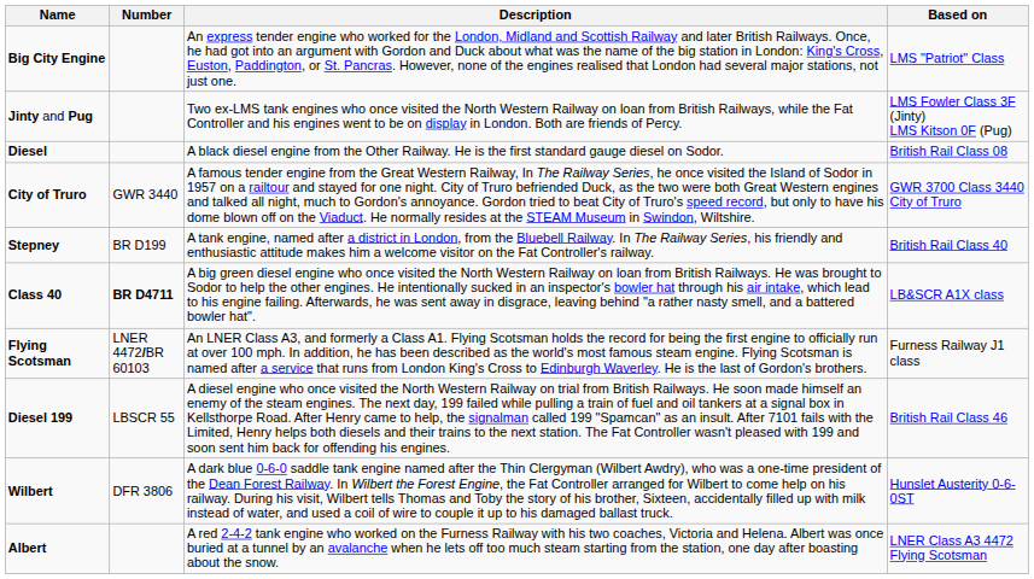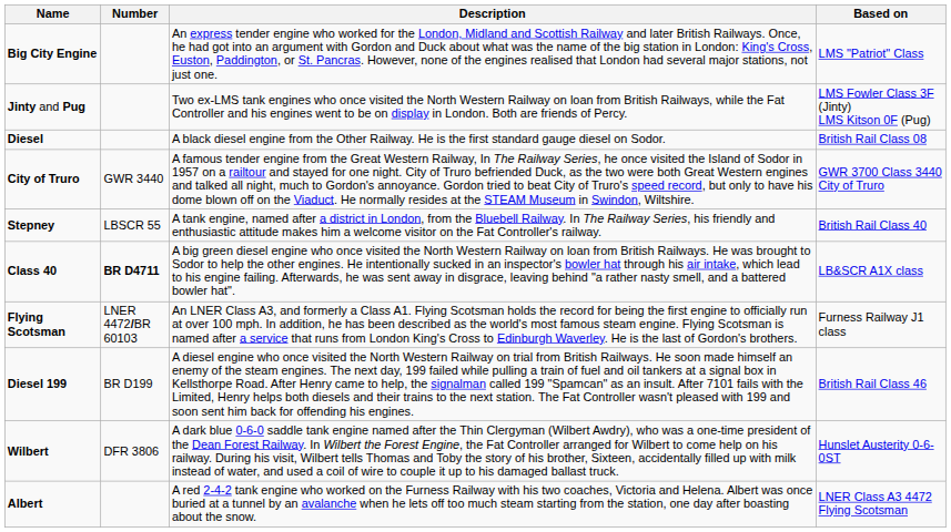 <table class="wikitable">
 <tr>
 <th width=120>Name</th>
 <th>Number</th>
 <th>Description</th>
 <th width=165>Based on</th>
 </tr>
 <tr>
 <td><strong>Big City Engine</strong></td>
 <td></td>
 <td>An <a href='#'>express</a> tender engine who worked for the <a href='#'>London, Midland and Scottish Railway</a> and later British Railways. Once, he had got into an argument with Gordon and Duck about what was the name of the big station in London: <a href='#'>King's Cross</a>, <a href='#'>Euston</a>, <a href='#'>Paddington</a>, or <a href='#'>St. Pancras</a>. However, none of the engines realised that London had several major stations, not just one.</td>
 <td><a href='#'>LMS "Patriot" Class</a></td>
 </tr>
 <tr>
 <td><strong>Jinty</strong> and <strong>Pug</strong></td>
 <td></td>
 <td>Two ex-LMS tank engines who once visited the North Western Railway on loan from British Railways, while the Fat Controller and his engines went to be on <a href='#'>display</a> in London. Both are friends of Percy.</td>
 <td><a href='#'>LMS Fowler Class 3F</a> (Jinty)<br><a href='#'>LMS Kitson 0F</a> (Pug)</td>
 </tr>
 <tr>
 <td><strong>Diesel</strong></td>
 <td></td>
 <td>A black diesel engine from the Other Railway. He is the first standard gauge diesel on Sodor.</td>
 <td><a href='#'>British Rail Class 08</a></td>
 </tr>
 <tr>
 <td><strong>City of Truro</strong></td>
 <td>GWR 3440</td>
 <td>A famous tender engine from the Great Western Railway, In <em>The Railway Series</em>, he once visited the Island of Sodor in 1957 on a <a href='#'>railtour</a> and stayed for one night. City of Truro befriended Duck, as the two were both Great Western engines and talked all night, much to Gordon's annoyance. Gordon tried to beat City of Truro's <a href='#'>speed record</a>, but only to have his dome blown off on the <a href='#'>Viaduct</a>. He normally resides at the <a href='#'>STEAM Museum</a> in <a href='#'>Swindon</a>, Wiltshire.</td>
 <td><a href='#'>GWR 3700 Class 3440 City of Truro</a></td>
 </tr>
 <tr>
 <td><strong>Stepney</strong></td>
-<td>BR D199</td>
+<td>LBSCR 55</td>
 <td>A tank engine, named after <a href='#'>a district in London</a>, from the <a href='#'>Bluebell Railway</a>. In <em>The Railway Series</em>, his friendly and enthusiastic attitude makes him a welcome visitor on the Fat Controller's railway.</td>
 <td><a href='#'>British Rail Class 40</a></td>
 </tr>
 <tr>
 <td><strong>Class 40</strong></td>
 <td><strong>BR D4711</strong></td>
 <td>A big green diesel engine who once visited the North Western Railway on loan from British Railways. He was brought to Sodor to help the other engines. He intentionally sucked in an inspector's <a href='#'>bowler hat</a> through his <a href='#'>air intake</a>, which lead to his engine failing. Afterwards, he was sent away in disgrace, leaving behind "a rather nasty smell, and a battered bowler hat".</td>
 <td><a href='#'>LB&SCR A1X class</a></td>
 </tr>
 <tr>
 <td><strong>Flying Scotsman</strong></td>
 <td>LNER 4472<strong>/</strong>BR 60103</td>
 <td>An LNER Class A3, and formerly a Class A1. Flying Scotsman holds the record for being the first engine to officially run at over 100 mph. In addition, he has been described as the world's most famous steam engine. Flying Scotsman is named after <a href='#'>a service</a> that runs from London King's Cross to <a href='#'>Edinburgh Waverley</a>. He is the last of Gordon's brothers.</td>
 <td>Furness Railway J1 class</td>
 </tr>
 <tr>
 <td><strong>Diesel 199</strong></td>
-<td>LBSCR 55</td>
+<td>BR D199</td>
 <td>A diesel engine who once visited the North Western Railway on trial from British Railways. He soon made himself an enemy of the steam engines. The next day, 199 failed while pulling a train of fuel and oil tankers at a signal box in Kellsthorpe Road. After Henry came to help, the <a href='#'>signalman</a> called 199 "Spamcan" as an insult. After 7101 fails with the Limited, Henry helps both diesels and their trains to the next station. The Fat Controller wasn't pleased with 199 and soon sent him back for offending his engines.</td>
 <td><a href='#'>British Rail Class 46</a></td>
 </tr>
 <tr>
 <td><strong>Wilbert</strong></td>
 <td>DFR 3806</td>
 <td>A dark blue <a href='#'>0-6-0</a> saddle tank engine named after the Thin Clergyman (Wilbert Awdry), who was a one-time president of the <a href='#'>Dean Forest Railway</a>. In <em>Wilbert the Forest Engine</em>, the Fat Controller arranged for Wilbert to come help on his railway. During his visit, Wilbert tells Thomas and Toby the story of his brother, Sixteen, accidentally filled up with milk instead of water, and used a coil of wire to couple it up to his damaged ballast truck.</td>
 <td><a href='#'>Hunslet Austerity 0-6-0ST</a></td>
 </tr>
 <tr>
 <td><strong>Albert</strong></td>
 <td></td>
 <td>A red <a href='#'>2-4-2</a> tank engine who worked on the Furness Railway with his two coaches, Victoria and Helena. Albert was once buried at a tunnel by an <a href='#'>avalanche</a> when he lets off too much steam starting from the station, one day after boasting about the snow.</td>
 <td><a href='#'>LNER Class A3 4472 Flying Scotsman</a></td>
 </tr>
 </table>
